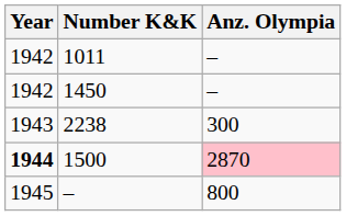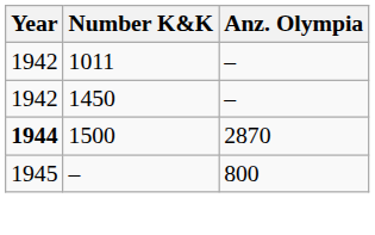 <table class="sortable wikitable toptextcells">
 <tr>
 <th style="text-align:left">Year</th>
 <th style="text-align:left">Number K&K</th>
 <th style="text-align:left">Anz. Olympia</th>
 </tr>
 <tr id="1941">
 <td>1942</td>
 <td>1011</td>
 <td>–</td>
 </tr>
 <tr id="1942">
 <td>1942</td>
 <td>1450</td>
 <td>–</td>
 </tr>
-<tr id="1943">
-<td>1943</td>
-<td>2238</td>
-<td>300</td>
-</tr>
 <tr id="1944">
 <td><strong>1944</strong></td>
 <td>1500</td>
-<td style="background: pink;">2870</td>
+<td>2870</td>
 </tr>
 <tr id="1945">
 <td>1945</td>
 <td>–</td>
 <td>800</td>
 </tr>
 </table>
